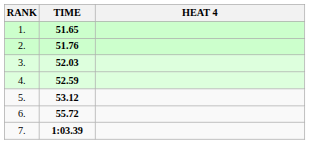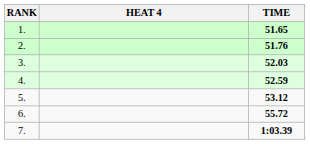 <table class="wikitable" style="border-collapse: collapse; font-size: 90%;">
 <tr>
 <th>RANK</th>
+<th style="width: 20em">HEAT 4</th>
 <th style="width: 5em">TIME</th>
-<th style="width: 20em">HEAT 4</th>
 </tr>
 <tr style="background:#ccffcc;">
 <td align="center">1.</td>
+<td></td>
 <td align="center"><strong>51.65</strong></td>
-<td></td>
 </tr>
 <tr style="background:#ccffcc;">
 <td align="center">2.</td>
+<td></td>
 <td align="center"><strong>51.76</strong></td>
-<td></td>
 </tr>
 <tr style="background:#ddffdd;">
 <td align="center">3.</td>
+<td></td>
 <td align="center"><strong>52.03</strong></td>
-<td></td>
 </tr>
 <tr style="background:#ddffdd;">
 <td align="center">4.</td>
+<td></td>
 <td align="center"><strong>52.59</strong></td>
-<td></td>
 </tr>
 <tr>
 <td align="center">5.</td>
+<td></td>
 <td align="center"><strong>53.12</strong></td>
-<td></td>
 </tr>
 <tr>
 <td align="center">6.</td>
+<td></td>
 <td align="center"><strong>55.72</strong></td>
-<td></td>
 </tr>
 <tr>
 <td align="center">7.</td>
+<td></td>
 <td align="center"><strong>1:03.39</strong></td>
-<td></td>
 </tr>
 </table>
